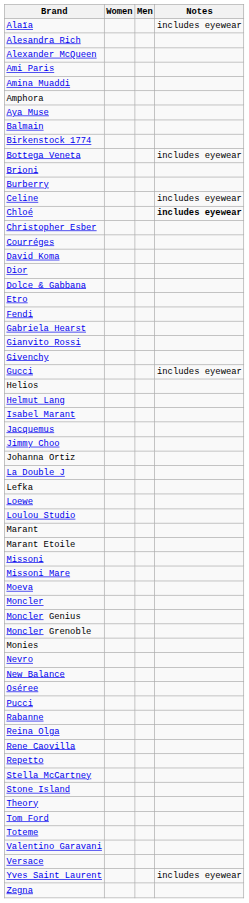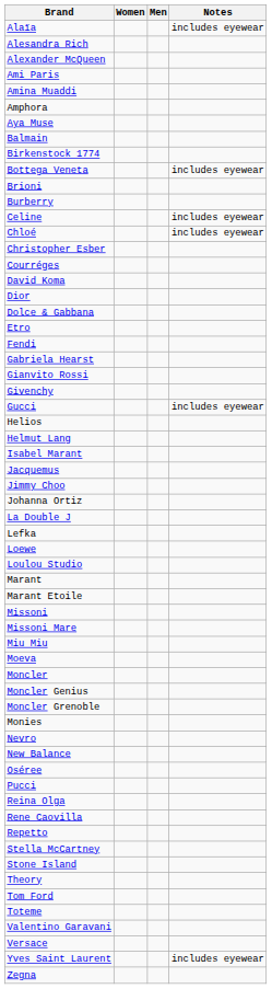 <table class="wikitable sortable">
 <tr>
 <th>Brand</th>
 <th>Women</th>
 <th>Men</th>
 <th>Notes</th>
 </tr>
 <tr>
 <td><a href='#'>Alaïa</a></td>
 <td></td>
 <td></td>
 <td>includes eyewear</td>
 </tr>
 <tr>
 <td><a href='#'>Alesandra Rich</a></td>
 <td></td>
 <td></td>
 <td></td>
 </tr>
 <tr>
 <td><a href='#'>Alexander McQueen</a></td>
 <td></td>
 <td></td>
 <td></td>
 </tr>
 <tr>
 <td><a href='#'>Ami Paris</a></td>
 <td></td>
 <td></td>
 <td></td>
 </tr>
 <tr>
 <td><a href='#'>Amina Muaddi</a></td>
 <td></td>
 <td></td>
 <td></td>
 </tr>
 <tr>
 <td>Amphora</td>
 <td></td>
 <td></td>
 <td></td>
 </tr>
 <tr>
 <td><a href='#'>Aya Muse</a></td>
 <td></td>
 <td></td>
 <td></td>
 </tr>
 <tr>
 <td><a href='#'>Balmain</a></td>
 <td></td>
 <td></td>
 <td></td>
 </tr>
 <tr>
 <td><a href='#'>Birkenstock 1774</a></td>
 <td></td>
 <td></td>
 <td></td>
 </tr>
 <tr>
 <td><a href='#'>Bottega Veneta</a></td>
 <td></td>
 <td></td>
 <td>includes eyewear</td>
 </tr>
 <tr>
 <td><a href='#'>Brioni</a></td>
 <td></td>
 <td></td>
 <td></td>
 </tr>
 <tr>
 <td><a href='#'>Burberry</a></td>
 <td></td>
 <td></td>
 <td></td>
 </tr>
 <tr>
 <td><a href='#'>Celine</a></td>
 <td></td>
 <td></td>
 <td>includes eyewear</td>
 </tr>
 <tr>
 <td><a href='#'>Chloé</a></td>
 <td></td>
 <td></td>
-<td><strong>includes eyewear</strong></td>
+<td>includes eyewear</td>
 </tr>
 <tr>
 <td><a href='#'>Christopher Esber</a></td>
 <td></td>
 <td></td>
 <td></td>
 </tr>
 <tr>
 <td><a href='#'>Courréges</a></td>
 <td></td>
 <td></td>
 <td></td>
 </tr>
 <tr>
 <td><a href='#'>David Koma</a></td>
 <td></td>
 <td></td>
 <td></td>
 </tr>
 <tr>
 <td><a href='#'>Dior</a></td>
 <td></td>
 <td></td>
 <td></td>
 </tr>
 <tr>
 <td><a href='#'>Dolce & Gabbana</a></td>
 <td></td>
 <td></td>
 <td></td>
 </tr>
 <tr>
 <td><a href='#'>Etro</a></td>
 <td></td>
 <td></td>
 <td></td>
 </tr>
 <tr>
 <td><a href='#'>Fendi</a></td>
 <td></td>
 <td></td>
 <td></td>
 </tr>
 <tr>
 <td><a href='#'>Gabriela Hearst</a></td>
 <td></td>
 <td></td>
 <td></td>
 </tr>
 <tr>
 <td><a href='#'>Gianvito Rossi</a></td>
 <td></td>
 <td></td>
 <td></td>
 </tr>
 <tr>
 <td><a href='#'>Givenchy</a></td>
 <td></td>
 <td></td>
 <td></td>
 </tr>
 <tr>
 <td><a href='#'>Gucci</a></td>
 <td></td>
 <td></td>
 <td>includes eyewear</td>
 </tr>
 <tr>
 <td>Helios</td>
 <td></td>
 <td></td>
 <td></td>
 </tr>
 <tr>
 <td><a href='#'>Helmut Lang</a></td>
 <td></td>
 <td></td>
 <td></td>
 </tr>
 <tr>
 <td><a href='#'>Isabel Marant</a></td>
 <td></td>
 <td></td>
 <td></td>
 </tr>
 <tr>
 <td><a href='#'>Jacquemus</a></td>
 <td></td>
 <td></td>
 <td></td>
 </tr>
 <tr>
 <td><a href='#'>Jimmy Choo</a></td>
 <td></td>
 <td></td>
 <td></td>
 </tr>
 <tr>
 <td>Johanna Ortiz</td>
 <td></td>
 <td></td>
 <td></td>
 </tr>
 <tr>
 <td><a href='#'>La Double J</a></td>
 <td></td>
 <td></td>
 <td></td>
 </tr>
 <tr>
 <td>Lefka</td>
 <td></td>
 <td></td>
 <td></td>
 </tr>
 <tr>
 <td><a href='#'>Loewe</a></td>
 <td></td>
 <td></td>
 <td></td>
 </tr>
 <tr>
 <td><a href='#'>Loulou Studio</a></td>
 <td></td>
 <td></td>
 <td></td>
 </tr>
 <tr>
 <td>Marant</td>
 <td></td>
 <td></td>
 <td></td>
 </tr>
 <tr>
 <td>Marant Etoile</td>
 <td></td>
 <td></td>
 <td></td>
 </tr>
 <tr>
 <td><a href='#'>Missoni</a></td>
 <td></td>
 <td></td>
 <td></td>
 </tr>
 <tr>
 <td><a href='#'>Missoni Mare</a></td>
 <td></td>
 <td></td>
 <td></td>
 </tr>
 <tr>
+<td><a href='#'>Miu Miu</a></td>
+<td></td>
+<td></td>
+<td></td>
+</tr>
+<tr>
 <td><a href='#'>Moeva</a></td>
 <td></td>
 <td></td>
 <td></td>
 </tr>
 <tr>
 <td><a href='#'>Moncler</a></td>
 <td></td>
 <td></td>
 <td></td>
 </tr>
 <tr>
 <td><a href='#'>Moncler</a> Genius</td>
 <td></td>
 <td></td>
 <td></td>
 </tr>
 <tr>
 <td><a href='#'>Moncler</a> Grenoble</td>
 <td></td>
 <td></td>
 <td></td>
 </tr>
 <tr>
 <td>Monies</td>
 <td></td>
 <td></td>
 <td></td>
 </tr>
 <tr>
 <td><a href='#'>Nevro</a></td>
 <td></td>
 <td></td>
 <td></td>
 </tr>
 <tr>
 <td><a href='#'>New Balance</a></td>
 <td></td>
 <td></td>
 <td></td>
 </tr>
 <tr>
 <td><a href='#'>Oséree</a></td>
 <td></td>
 <td></td>
 <td></td>
 </tr>
 <tr>
 <td><a href='#'>Pucci</a></td>
-<td></td>
-<td></td>
-<td></td>
-</tr>
-<tr>
-<td><a href='#'>Rabanne</a></td>
 <td></td>
 <td></td>
 <td></td>
 </tr>
 <tr>
 <td><a href='#'>Reina Olga</a></td>
 <td></td>
 <td></td>
 <td></td>
 </tr>
 <tr>
 <td><a href='#'>Rene Caovilla</a></td>
 <td></td>
 <td></td>
 <td></td>
 </tr>
 <tr>
 <td><a href='#'>Repetto</a></td>
 <td></td>
 <td></td>
 <td></td>
 </tr>
 <tr>
 <td><a href='#'>Stella McCartney</a></td>
 <td></td>
 <td></td>
 <td></td>
 </tr>
 <tr>
 <td><a href='#'>Stone Island</a></td>
 <td></td>
 <td></td>
 <td></td>
 </tr>
 <tr>
 <td><a href='#'>Theory</a></td>
 <td></td>
 <td></td>
 <td></td>
 </tr>
 <tr>
 <td><a href='#'>Tom Ford</a></td>
 <td></td>
 <td></td>
 <td></td>
 </tr>
 <tr>
 <td><a href='#'>Toteme</a></td>
 <td></td>
 <td></td>
 <td></td>
 </tr>
 <tr>
 <td><a href='#'>Valentino Garavani</a></td>
 <td></td>
 <td></td>
 <td></td>
 </tr>
 <tr>
 <td><a href='#'>Versace</a></td>
 <td></td>
 <td></td>
 <td></td>
 </tr>
 <tr>
 <td><a href='#'>Yves Saint Laurent</a></td>
 <td></td>
 <td></td>
 <td>includes eyewear</td>
 </tr>
 <tr>
 <td><a href='#'>Zegna</a></td>
 <td></td>
 <td></td>
 <td></td>
 </tr>
 </table>
